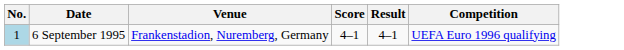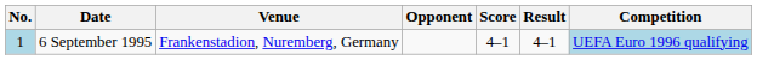 <table class="wikitable sortable">
 <tr>
 <th scope="col">No.</th>
 <th scope="col">Date</th>
 <th scope="col">Venue</th>
+<th scope="col">Opponent</th>
 <th scope="col">Score</th>
 <th scope="col">Result</th>
 <th scope="col">Competition</th>
 </tr>
 <tr>
 <td align="center" style="background: lightblue;">1</td>
 <td>6 September 1995</td>
 <td><a href='#'>Frankenstadion</a>, <a href='#'>Nuremberg</a>, Germany</td>
+<td></td>
 <td align="center">4–1</td>
 <td align="center">4–1</td>
-<td><a href='#'>UEFA Euro 1996 qualifying</a></td>
+<td style="background: lightblue;"><a href='#'>UEFA Euro 1996 qualifying</a></td>
 </tr>
 </table>
